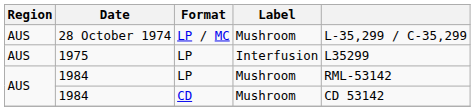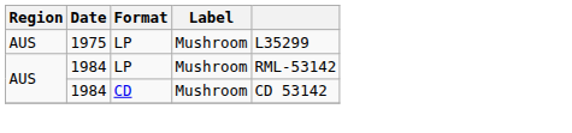 <table class="wikitable plainrowheaders">
 <tr>
 <th scope="col">Region</th>
 <th scope="col">Date</th>
 <th scope="col">Format</th>
 <th scope="col">Label</th>
 <th scope="col"></th>
 </tr>
 <tr>
 <td>AUS</td>
-<td>28 October 1974</td>
-<td><a href='#'>LP</a> / <a href='#'>MC</a></td>
-<td>Mushroom</td>
-<td>L-35,299 / C-35,299</td>
-</tr>
-<tr>
-<td>AUS</td>
 <td>1975</td>
 <td>LP</td>
-<td>Interfusion</td>
+<td>Mushroom</td>
 <td>L35299</td>
 </tr>
 <tr>
 <td rowspan="2">AUS</td>
 <td>1984</td>
 <td>LP</td>
 <td>Mushroom</td>
 <td>RML-53142</td>
 </tr>
 <tr>
 <td>1984</td>
 <td><a href='#'>CD</a></td>
 <td>Mushroom</td>
 <td>CD 53142</td>
 </tr>
 <tr>
 </tr>
 </table>
